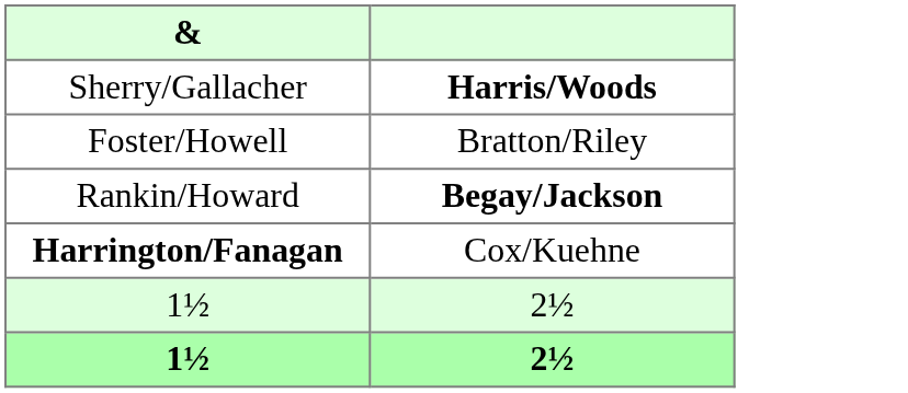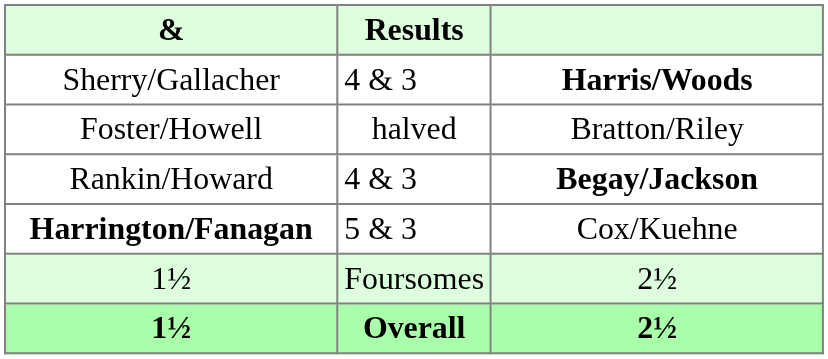 <table border="1" cellpadding="3" style="border-collapse:collapse; text-align:center;">
 <tr style="background:#ddffdd;">
 <th width=160> & </th>
+<th>Results</th>
 <th width=160></th>
 </tr>
 <tr>
 <td>Sherry/Gallacher</td>
+<td align=left> 4 & 3</td>
 <td><strong>Harris/Woods</strong></td>
 </tr>
 <tr>
 <td>Foster/Howell</td>
+<td>halved</td>
 <td>Bratton/Riley</td>
 </tr>
 <tr>
 <td>Rankin/Howard</td>
+<td align=left> 4 & 3</td>
 <td><strong>Begay/Jackson</strong></td>
 </tr>
 <tr>
 <td><strong>Harrington/Fanagan</strong></td>
+<td align=left> 5 & 3</td>
 <td>Cox/Kuehne</td>
 </tr>
 <tr style="background:#ddffdd;">
 <td>1½</td>
+<td>Foursomes</td>
 <td>2½</td>
 </tr>
 <tr style="background:#aaffaa;">
 <th>1½</th>
+<th>Overall</th>
 <th>2½</th>
 </tr>
 </table>
